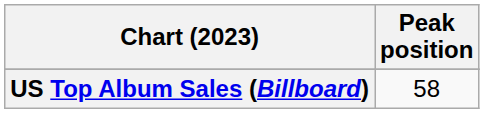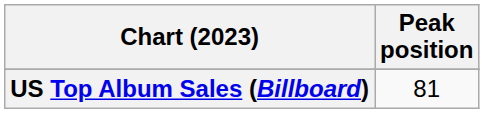 <table class="wikitable sortable plainrowheaders" style="text-align:center">
 <tr>
 <th scope="col">Chart (2023)</th>
 <th scope="col">Peak<br>position</th>
 </tr>
 <tr>
 </tr>
 <tr>
 </tr>
 <tr>
 <th scope="row">US <a href='#'>Top Album Sales</a> (<em><a href='#'>Billboard</a></em>)</th>
-<td>58</td>
+<td>81</td>
 </tr>
 </table>
